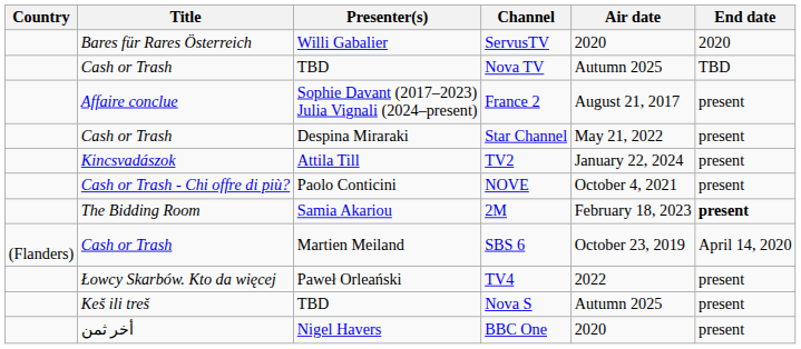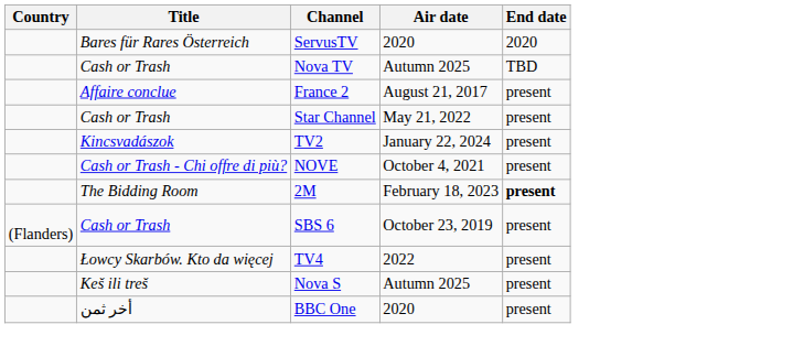 <table class="wikitable">
 <tr>
 <th>Country</th>
 <th>Title</th>
-<th>Presenter(s)</th>
 <th>Channel</th>
 <th>Air date</th>
 <th>End date</th>
 </tr>
 <tr>
 <td></td>
 <td><em>Bares für Rares Österreich</em></td>
-<td><a href='#'>Willi Gabalier</a></td>
 <td><a href='#'>ServusTV</a></td>
 <td>2020</td>
 <td>2020</td>
 </tr>
 <tr>
 <td></td>
 <td><em>Cash or Trash</em></td>
-<td>TBD</td>
 <td><a href='#'>Nova TV</a></td>
 <td>Autumn 2025</td>
 <td>TBD</td>
 </tr>
 <tr>
 <td></td>
 <td><em><a href='#'>Affaire conclue</a></em></td>
-<td><a href='#'>Sophie Davant</a> (2017–2023)<br><a href='#'>Julia Vignali</a> (2024–present)</td>
 <td><a href='#'>France 2</a></td>
 <td>August 21, 2017</td>
 <td>present</td>
 </tr>
 <tr>
 <td></td>
 <td><em>Cash or Trash</em></td>
-<td>Despina Miraraki</td>
 <td><a href='#'>Star Channel</a></td>
 <td>May 21, 2022</td>
 <td>present</td>
 </tr>
 <tr>
 <td></td>
 <td><em><a href='#'>Kincsvadászok</a></em></td>
-<td><a href='#'>Attila Till</a></td>
 <td><a href='#'>TV2</a></td>
 <td>January 22, 2024</td>
 <td>present</td>
 </tr>
 <tr>
 <td></td>
 <td><em><a href='#'>Cash or Trash - Chi offre di più?</a></em></td>
-<td>Paolo Conticini</td>
 <td><a href='#'>NOVE</a></td>
 <td>October 4, 2021</td>
 <td>present</td>
 </tr>
 <tr>
 <td></td>
 <td><em>The Bidding Room</em></td>
-<td><a href='#'>Samia Akariou</a></td>
 <td><a href='#'>2M</a></td>
 <td>February 18, 2023</td>
 <td><strong>present</strong></td>
 </tr>
 <tr>
 <td><br> (Flanders)</td>
 <td><em><a href='#'>Cash or Trash</a></em></td>
-<td>Martien Meiland</td>
 <td><a href='#'>SBS 6</a></td>
 <td>October 23, 2019</td>
-<td>April 14, 2020</td>
+<td>present</td>
 </tr>
 <tr>
 <td></td>
 <td><em>Łowcy Skarbów. Kto da więcej</em></td>
-<td>Paweł Orleański</td>
 <td><a href='#'>TV4</a></td>
 <td>2022</td>
 <td>present</td>
 </tr>
 <tr>
 <td></td>
 <td><em>Keš ili treš</em></td>
-<td>TBD</td>
 <td><a href='#'>Nova S</a></td>
 <td>Autumn 2025</td>
 <td>present</td>
 </tr>
 <tr>
 <td></td>
 <td>أخر ثمن<br></td>
-<td><a href='#'>Nigel Havers</a></td>
 <td><a href='#'>BBC One</a></td>
 <td>2020</td>
 <td>present</td>
 </tr>
 </table>
